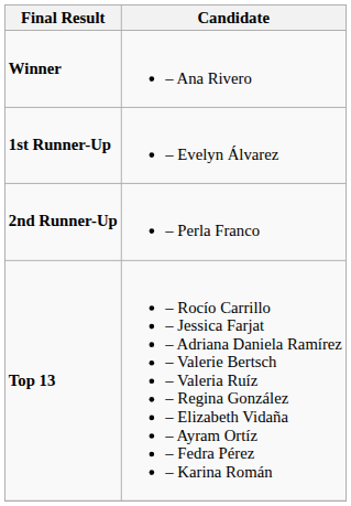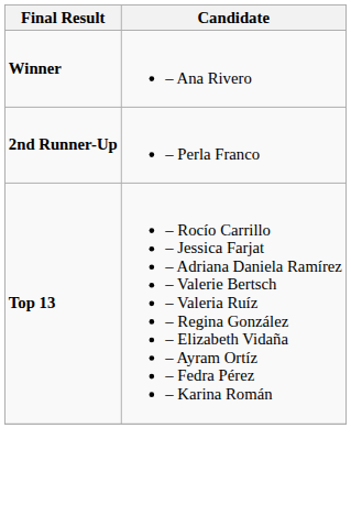 <table class="wikitable">
 <tr>
 <th>Final Result</th>
 <th>Candidate</th>
 </tr>
 <tr>
 <td><strong>Winner</strong></td>
 <td><br><ul><li><strong></strong> – Ana Rivero</li></ul></td>
-</tr>
-<tr>
-<td><strong>1st Runner-Up</strong></td>
-<td><br><ul><li><strong></strong> – Evelyn Álvarez</li></ul></td>
 </tr>
 <tr>
 <td><strong>2nd Runner-Up</strong></td>
 <td><br><ul><li><strong></strong> – Perla Franco</li></ul></td>
 </tr>
 <tr>
 <td><strong>Top 13</strong></td>
 <td><br><ul><li><strong></strong> – Rocío Carrillo</li><li><strong></strong> – Jessica Farjat</li><li><strong></strong> – Adriana Daniela Ramírez</li><li><strong></strong> – Valerie Bertsch</li><li><strong></strong> – Valeria Ruíz</li><li><strong></strong> – Regina González</li><li><strong></strong> – Elizabeth Vidaña</li><li><strong></strong> – Ayram Ortíz</li><li><strong></strong> – Fedra Pérez</li><li><strong></strong> – Karina Román</li></ul></td>
 </tr>
 <tr>
 </tr>
 </table>
